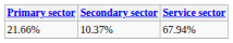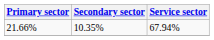 <table class="wikitable" border="1">
 <tr>
 <th><a href='#'>Primary sector</a></th>
 <th><a href='#'>Secondary sector</a></th>
 <th><a href='#'>Service sector</a></th>
 </tr>
 <tr>
 <td>21.66%</td>
-<td>10.37%</td>
+<td>10.35%</td>
 <td>67.94%</td>
 </tr>
 <tr>
 </tr>
 </table>
